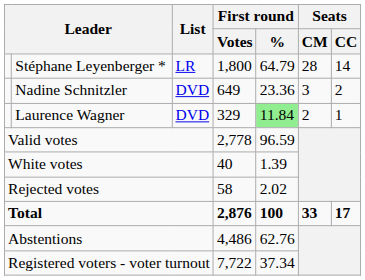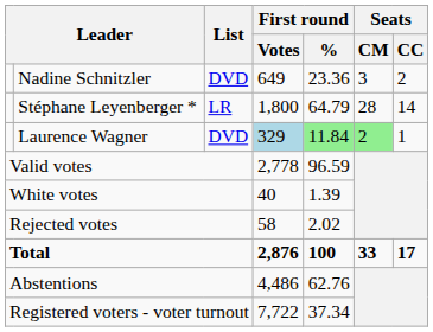 <table class="wikitable">
 <tr>
 <th colspan="2" rowspan="2">Leader</th>
 <th rowspan="2">List</th>
 <th colspan="2">First round</th>
 <th colspan="2">Seats</th>
 </tr>
 <tr>
 <th>Votes</th>
 <th>%</th>
 <th>CM</th>
 <th>CC</th>
 </tr>
 <tr>
 <td bgcolor=></td>
+<td>Nadine Schnitzler</td>
+<td><a href='#'>DVD</a></td>
+<td>649</td>
+<td>23.36</td>
+<td>3</td>
+<td>2</td>
+</tr>
+<tr>
+<td bgcolor=></td>
 <td>Stéphane Leyenberger *</td>
 <td><a href='#'>LR</a></td>
 <td>1,800</td>
 <td>64.79</td>
 <td>28</td>
 <td>14</td>
 </tr>
 <tr>
 <td bgcolor=></td>
-<td>Nadine Schnitzler</td>
-<td><a href='#'>DVD</a></td>
-<td>649</td>
-<td>23.36</td>
-<td>3</td>
-<td>2</td>
-</tr>
-<tr>
-<td bgcolor=></td>
 <td>Laurence Wagner</td>
 <td><a href='#'>DVD</a></td>
-<td>329</td>
+<td style="background: lightblue;">329</td>
 <td style="background: lightgreen;">11.84</td>
-<td>2</td>
+<td style="background: lightgreen;">2</td>
 <td>1</td>
 </tr>
 <tr>
 <td colspan="3">Valid votes</td>
 <td>2,778</td>
 <td>96.59</td>
 <th colspan="2" rowspan="3"></th>
 </tr>
 <tr>
 <td colspan="3">White votes</td>
 <td>40</td>
 <td>1.39</td>
 </tr>
 <tr>
 <td colspan="3">Rejected votes</td>
 <td>58</td>
 <td>2.02</td>
 </tr>
 <tr>
 <td colspan="3"><strong>Total</strong></td>
 <td><strong>2,876</strong></td>
 <td><strong>100</strong></td>
 <td><strong>33</strong></td>
 <td><strong>17</strong></td>
 </tr>
 <tr>
 <td colspan="3">Abstentions</td>
 <td>4,486</td>
 <td>62.76</td>
 <th colspan="2" rowspan="2"></th>
 </tr>
 <tr>
 <td colspan="3">Registered voters - voter turnout</td>
 <td>7,722</td>
 <td>37.34</td>
 </tr>
 </table>
